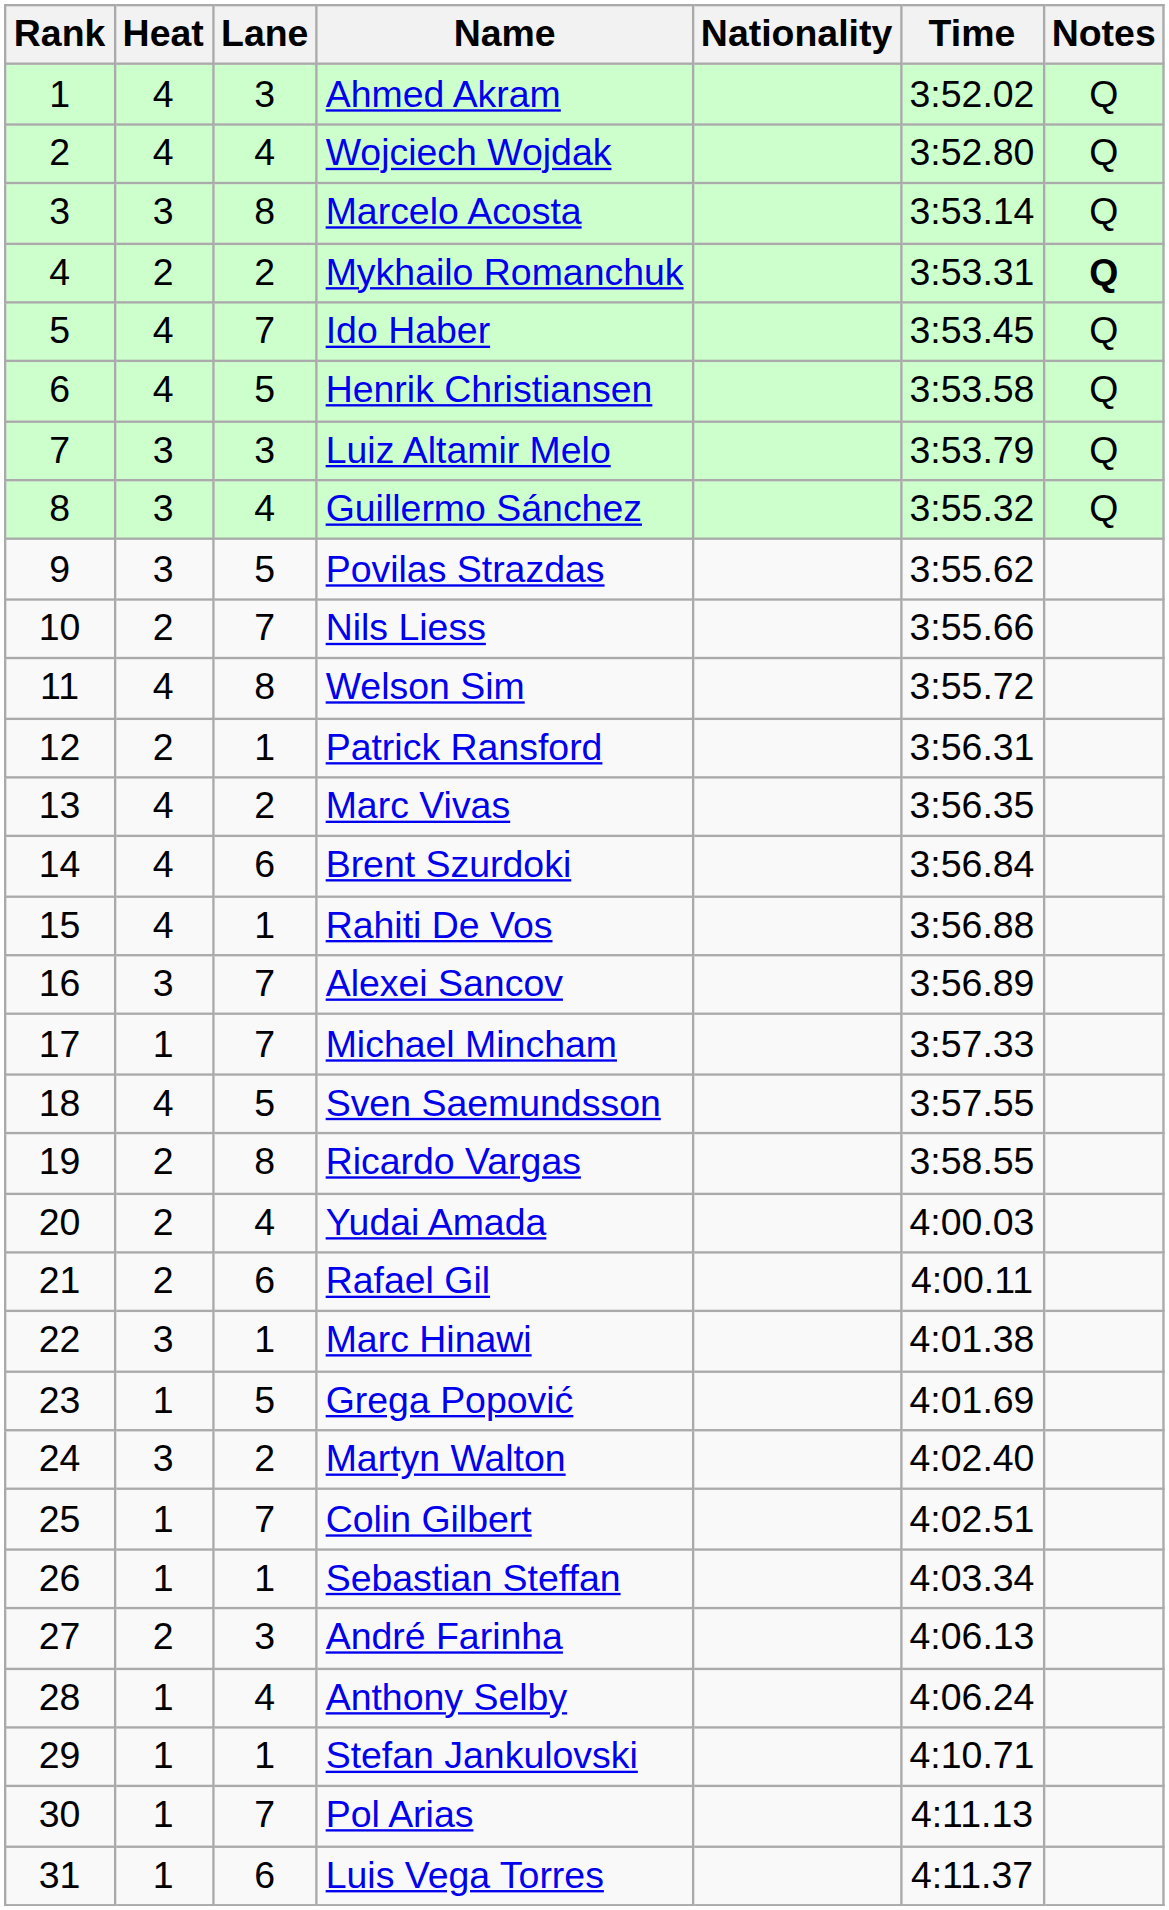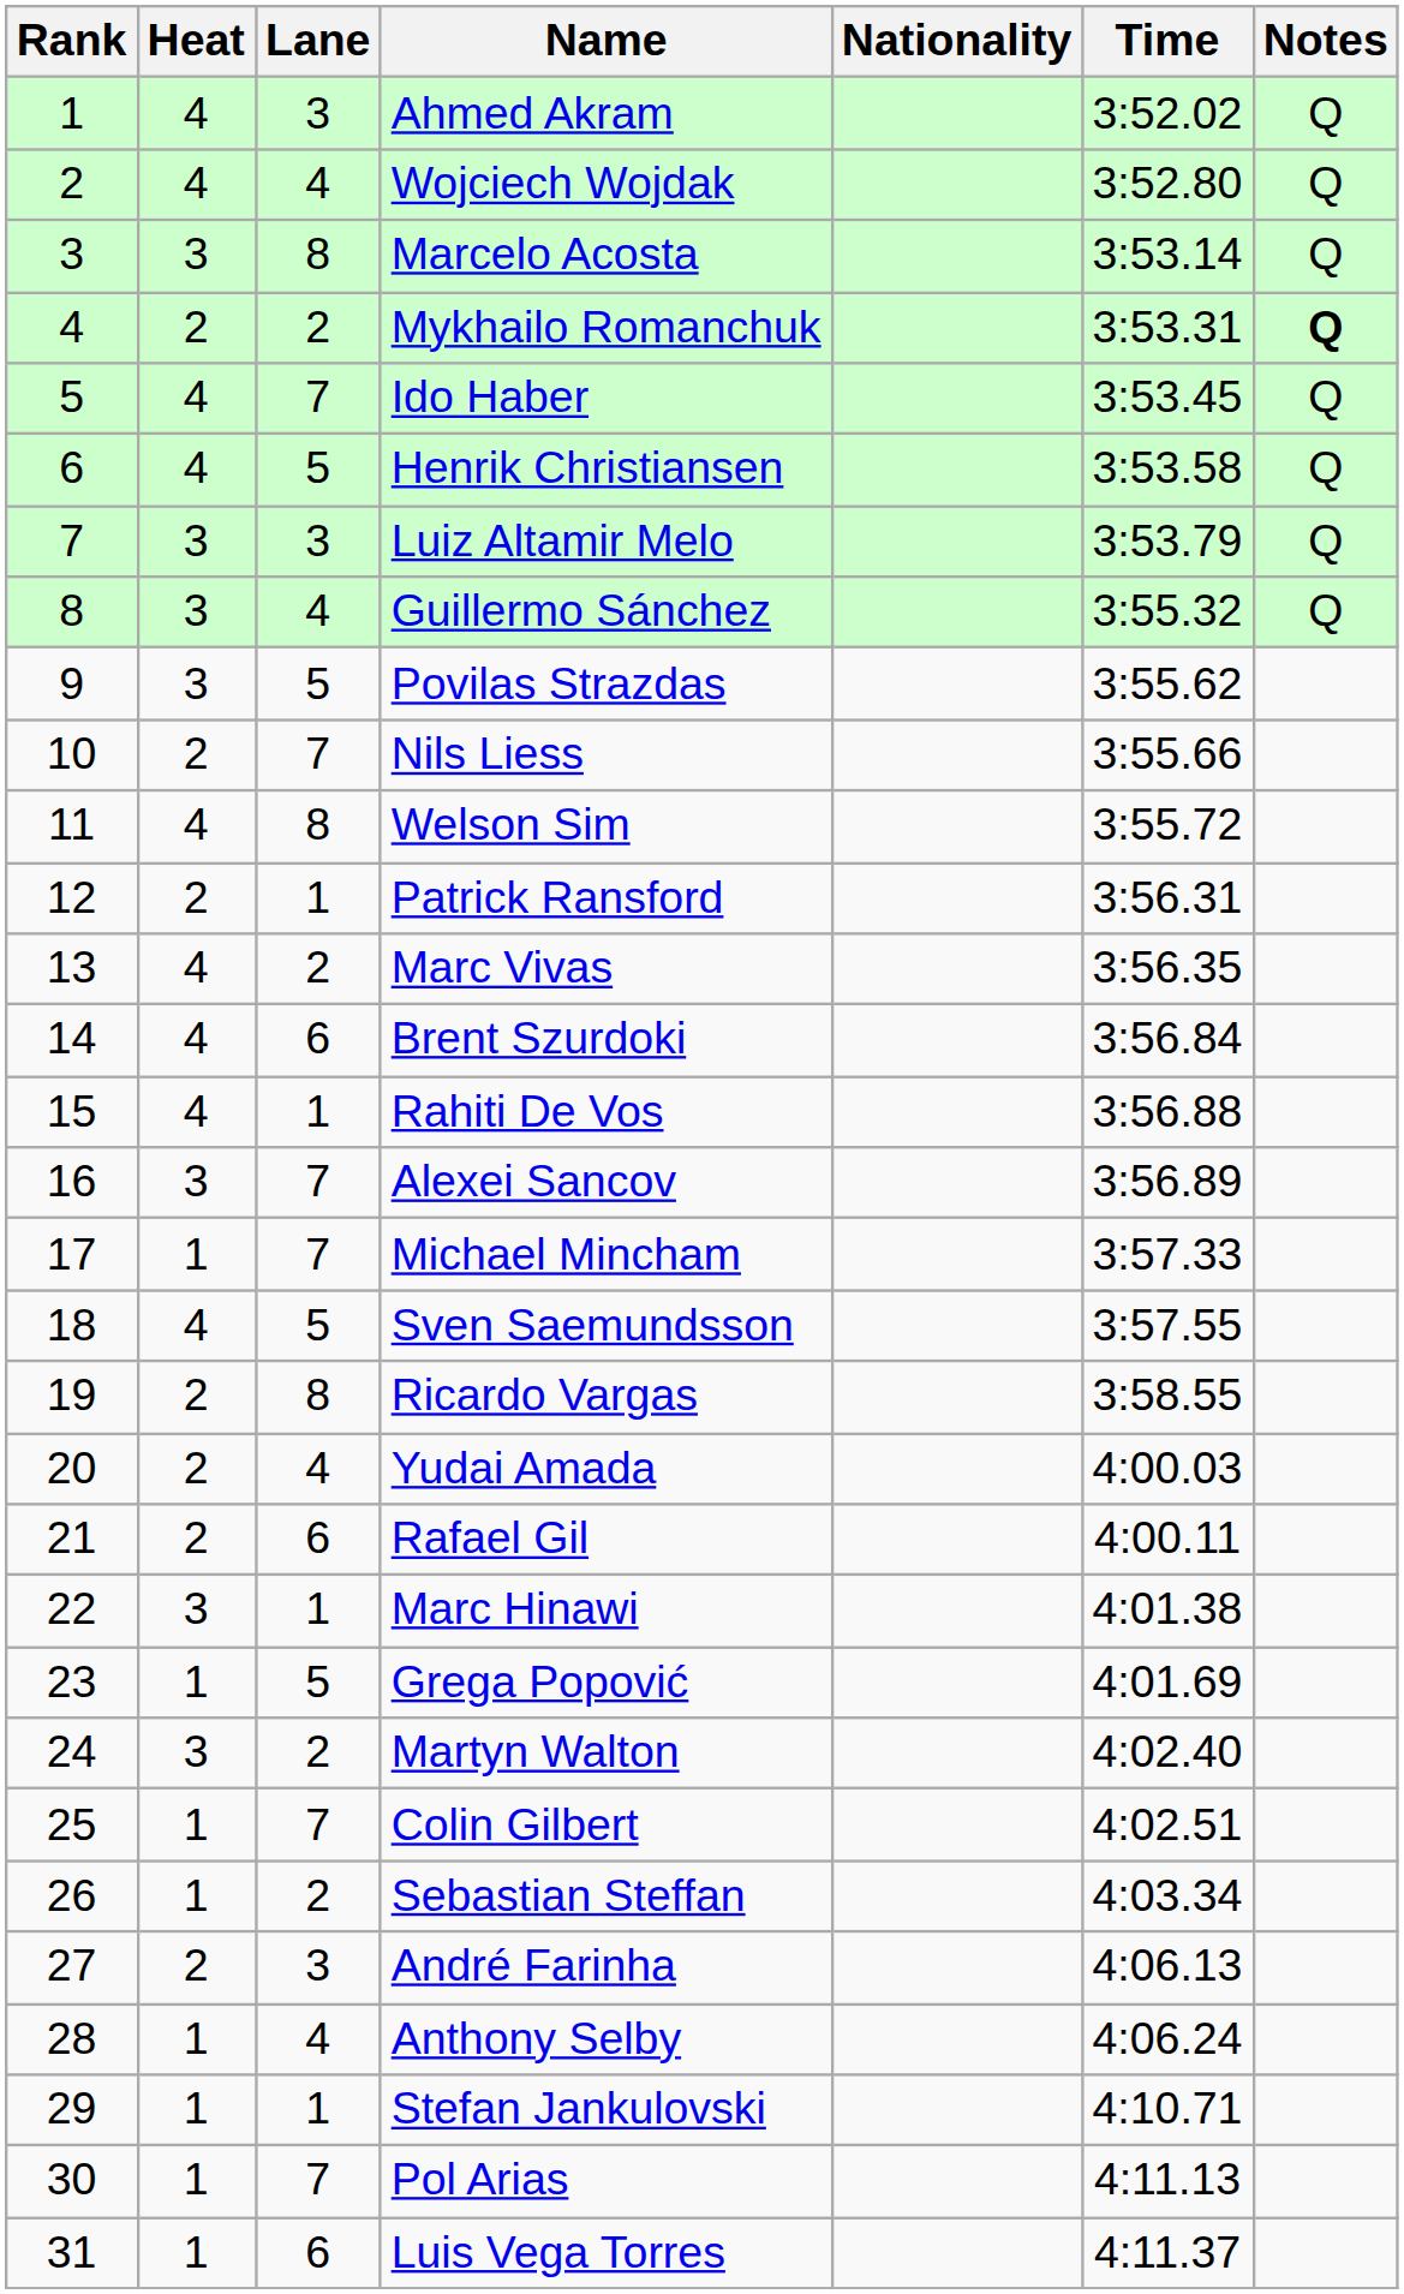 <table class="wikitable sortable" style="text-align:center">
 <tr>
 <th>Rank</th>
 <th>Heat</th>
 <th>Lane</th>
 <th>Name</th>
 <th>Nationality</th>
 <th>Time</th>
 <th>Notes</th>
 </tr>
 <tr bgcolor=ccffcc>
 <td>1</td>
 <td>4</td>
 <td>3</td>
 <td align=left><a href='#'>Ahmed Akram</a></td>
 <td align=left></td>
 <td>3:52.02</td>
 <td>Q</td>
 </tr>
 <tr bgcolor=ccffcc>
 <td>2</td>
 <td>4</td>
 <td>4</td>
 <td align=left><a href='#'>Wojciech Wojdak</a></td>
 <td align=left></td>
 <td>3:52.80</td>
 <td>Q</td>
 </tr>
 <tr bgcolor=ccffcc>
 <td>3</td>
 <td>3</td>
 <td>8</td>
 <td align=left><a href='#'>Marcelo Acosta</a></td>
 <td align=left></td>
 <td>3:53.14</td>
 <td>Q</td>
 </tr>
 <tr bgcolor=ccffcc>
 <td>4</td>
 <td>2</td>
 <td>2</td>
 <td align=left><a href='#'>Mykhailo Romanchuk</a></td>
 <td align=left></td>
 <td>3:53.31</td>
 <td><strong>Q</strong></td>
 </tr>
 <tr bgcolor=ccffcc>
 <td>5</td>
 <td>4</td>
 <td>7</td>
 <td align=left><a href='#'>Ido Haber</a></td>
 <td align=left></td>
 <td>3:53.45</td>
 <td>Q</td>
 </tr>
 <tr bgcolor=ccffcc>
 <td>6</td>
 <td>4</td>
 <td>5</td>
 <td align=left><a href='#'>Henrik Christiansen</a></td>
 <td align=left></td>
 <td>3:53.58</td>
 <td>Q</td>
 </tr>
 <tr bgcolor=ccffcc>
 <td>7</td>
 <td>3</td>
 <td>3</td>
 <td align=left><a href='#'>Luiz Altamir Melo</a></td>
 <td align=left></td>
 <td>3:53.79</td>
 <td>Q</td>
 </tr>
 <tr bgcolor=ccffcc>
 <td>8</td>
 <td>3</td>
 <td>4</td>
 <td align=left><a href='#'>Guillermo Sánchez</a></td>
 <td align=left></td>
 <td>3:55.32</td>
 <td>Q</td>
 </tr>
 <tr>
 <td>9</td>
 <td>3</td>
 <td>5</td>
 <td align=left><a href='#'>Povilas Strazdas</a></td>
 <td align=left></td>
 <td>3:55.62</td>
 <td></td>
 </tr>
 <tr>
 <td>10</td>
 <td>2</td>
 <td>7</td>
 <td align=left><a href='#'>Nils Liess</a></td>
 <td align=left></td>
 <td>3:55.66</td>
 <td></td>
 </tr>
 <tr>
 <td>11</td>
 <td>4</td>
 <td>8</td>
 <td align=left><a href='#'>Welson Sim</a></td>
 <td align=left></td>
 <td>3:55.72</td>
 <td></td>
 </tr>
 <tr>
 <td>12</td>
 <td>2</td>
 <td>1</td>
 <td align=left><a href='#'>Patrick Ransford</a></td>
 <td align=left></td>
 <td>3:56.31</td>
 <td></td>
 </tr>
 <tr>
 <td>13</td>
 <td>4</td>
 <td>2</td>
 <td align=left><a href='#'>Marc Vivas</a></td>
 <td align=left></td>
 <td>3:56.35</td>
 <td></td>
 </tr>
 <tr>
 <td>14</td>
 <td>4</td>
 <td>6</td>
 <td align=left><a href='#'>Brent Szurdoki</a></td>
 <td align=left></td>
 <td>3:56.84</td>
 <td></td>
 </tr>
 <tr>
 <td>15</td>
 <td>4</td>
 <td>1</td>
 <td align=left><a href='#'>Rahiti De Vos</a></td>
 <td align=left></td>
 <td>3:56.88</td>
 <td></td>
 </tr>
 <tr>
 <td>16</td>
 <td>3</td>
 <td>7</td>
 <td align=left><a href='#'>Alexei Sancov</a></td>
 <td align=left></td>
 <td>3:56.89</td>
 <td></td>
 </tr>
 <tr>
 <td>17</td>
 <td>1</td>
 <td>7</td>
 <td align=left><a href='#'>Michael Mincham</a></td>
 <td align=left></td>
 <td>3:57.33</td>
 <td></td>
 </tr>
 <tr>
 <td>18</td>
 <td>4</td>
 <td>5</td>
 <td align=left><a href='#'>Sven Saemundsson</a></td>
 <td align=left></td>
 <td>3:57.55</td>
 <td></td>
 </tr>
 <tr>
 <td>19</td>
 <td>2</td>
 <td>8</td>
 <td align=left><a href='#'>Ricardo Vargas</a></td>
 <td align=left></td>
 <td>3:58.55</td>
 <td></td>
 </tr>
 <tr>
 <td>20</td>
 <td>2</td>
 <td>4</td>
 <td align=left><a href='#'>Yudai Amada</a></td>
 <td align=left></td>
 <td>4:00.03</td>
 <td></td>
 </tr>
 <tr>
 <td>21</td>
 <td>2</td>
 <td>6</td>
 <td align=left><a href='#'>Rafael Gil</a></td>
 <td align=left></td>
 <td>4:00.11</td>
 <td></td>
 </tr>
 <tr>
 <td>22</td>
 <td>3</td>
 <td>1</td>
 <td align=left><a href='#'>Marc Hinawi</a></td>
 <td align=left></td>
 <td>4:01.38</td>
 <td></td>
 </tr>
 <tr>
 <td>23</td>
 <td>1</td>
 <td>5</td>
 <td align=left><a href='#'>Grega Popović</a></td>
 <td align=left></td>
 <td>4:01.69</td>
 <td></td>
 </tr>
 <tr>
 <td>24</td>
 <td>3</td>
 <td>2</td>
 <td align=left><a href='#'>Martyn Walton</a></td>
 <td align=left></td>
 <td>4:02.40</td>
 <td></td>
 </tr>
 <tr>
 <td>25</td>
 <td>1</td>
 <td>7</td>
 <td align=left><a href='#'>Colin Gilbert</a></td>
 <td align=left></td>
 <td>4:02.51</td>
 <td></td>
 </tr>
 <tr>
 <td>26</td>
 <td>1</td>
-<td>1</td>
+<td>2</td>
 <td align=left><a href='#'>Sebastian Steffan</a></td>
 <td align=left></td>
 <td>4:03.34</td>
 <td></td>
 </tr>
 <tr>
 <td>27</td>
 <td>2</td>
 <td>3</td>
 <td align=left><a href='#'>André Farinha</a></td>
 <td align=left></td>
 <td>4:06.13</td>
 <td></td>
 </tr>
 <tr>
 <td>28</td>
 <td>1</td>
 <td>4</td>
 <td align=left><a href='#'>Anthony Selby</a></td>
 <td align=left></td>
 <td>4:06.24</td>
 <td></td>
 </tr>
 <tr>
 <td>29</td>
 <td>1</td>
 <td>1</td>
 <td align=left><a href='#'>Stefan Jankulovski</a></td>
 <td align=left></td>
 <td>4:10.71</td>
 <td></td>
 </tr>
 <tr>
 <td>30</td>
 <td>1</td>
 <td>7</td>
 <td align=left><a href='#'>Pol Arias</a></td>
 <td align=left></td>
 <td>4:11.13</td>
 <td></td>
 </tr>
 <tr>
 <td>31</td>
 <td>1</td>
 <td>6</td>
 <td align=left><a href='#'>Luis Vega Torres</a></td>
 <td align=left></td>
 <td>4:11.37</td>
 <td></td>
 </tr>
 </table>
